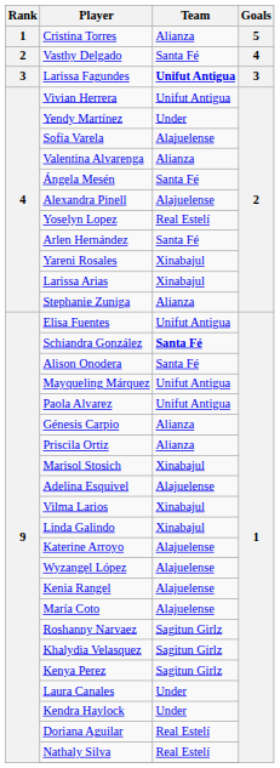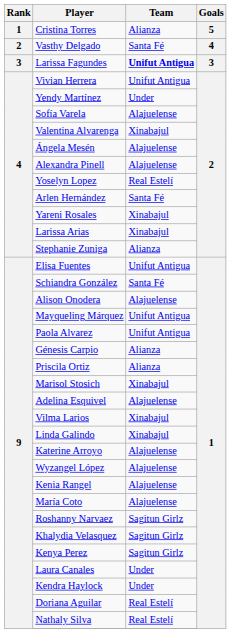 <table class="wikitable" style="text-align:center; font-size:90%">
 <tr>
 <th>Rank</th>
 <th>Player</th>
 <th>Team</th>
 <th>Goals</th>
 </tr>
 <tr>
 <th rowspan=1>1</th>
 <td align=left> <a href='#'>Cristina Torres</a></td>
 <td align=left> <a href='#'>Alianza</a></td>
 <th rowspan=1>5</th>
 </tr>
 <tr>
 <th rowspan=1>2</th>
 <td align=left> <a href='#'>Vasthy Delgado</a></td>
 <td align=left> <a href='#'>Santa Fé</a></td>
 <th rowspan=1>4</th>
 </tr>
 <tr>
 <th rowspan=1>3</th>
 <td align=left> <a href='#'>Larissa Fagundes</a></td>
 <td align=left><strong> <a href='#'>Unifut Antigua</a></strong></td>
 <th rowspan=1>3</th>
 </tr>
 <tr>
 <th rowspan=11>4</th>
 <td align=left> <a href='#'>Vivian Herrera</a></td>
 <td align=left> <a href='#'>Unifut Antigua</a></td>
 <th rowspan=11>2</th>
 </tr>
 <tr>
 <td align=left> <a href='#'>Yendy Martínez</a></td>
 <td align=left> <a href='#'>Under</a></td>
 </tr>
 <tr>
 <td align=left> <a href='#'>Sofía Varela</a></td>
 <td align=left> <a href='#'>Alajuelense</a></td>
 </tr>
 <tr>
 <td align=left> <a href='#'>Valentina Alvarenga</a></td>
-<td align=left> <a href='#'>Alianza</a></td>
+<td align=left> <a href='#'>Xinabajul</a></td>
 </tr>
 <tr>
 <td align=left> <a href='#'>Ángela Mesén</a></td>
-<td align=left> <a href='#'>Santa Fé</a></td>
+<td align=left> <a href='#'>Alajuelense</a></td>
 </tr>
 <tr>
 <td align=left> <a href='#'>Alexandra Pinell</a></td>
 <td align=left> <a href='#'>Alajuelense</a></td>
 </tr>
 <tr>
 <td align=left> <a href='#'>Yoselyn Lopez</a></td>
 <td align=left> <a href='#'>Real Estelí</a></td>
 </tr>
 <tr>
 <td align=left> <a href='#'>Arlen Hernández</a></td>
 <td align=left> <a href='#'>Santa Fé</a></td>
 </tr>
 <tr>
 <td align=left> <a href='#'>Yareni Rosales</a></td>
 <td align=left> <a href='#'>Xinabajul</a></td>
 </tr>
 <tr>
 <td align=left> <a href='#'>Larissa Arias</a></td>
 <td align=left> <a href='#'>Xinabajul</a></td>
 </tr>
 <tr>
 <td align=left> <a href='#'>Stephanie Zuniga</a></td>
 <td align=left> <a href='#'>Alianza</a></td>
 </tr>
 <tr>
 <th rowspan=24>9</th>
 <td align=left> <a href='#'>Elisa Fuentes</a></td>
 <td align=left> <a href='#'>Unifut Antigua</a></td>
 <th rowspan=24>1</th>
 </tr>
 <tr>
 <td align=left> <a href='#'>Schiandra González</a></td>
-<td align=left><strong> <a href='#'>Santa Fé</a></strong></td>
+<td align=left> <a href='#'>Santa Fé</a></td>
 </tr>
 <tr>
 <td align=left> <a href='#'>Alison Onodera</a></td>
-<td align=left> <a href='#'>Santa Fé</a></td>
+<td align=left> <a href='#'>Alajuelense</a></td>
 </tr>
 <tr>
 <td align=left> <a href='#'>Mayqueling Márquez</a></td>
 <td align=left> <a href='#'>Unifut Antigua</a></td>
 </tr>
 <tr>
 <td align=left> <a href='#'>Paola Alvarez</a></td>
 <td align=left> <a href='#'>Unifut Antigua</a></td>
 </tr>
 <tr>
 <td align=left> <a href='#'>Génesis Carpio</a></td>
 <td align=left> <a href='#'>Alianza</a></td>
 </tr>
 <tr>
 <td align=left> <a href='#'>Priscila Ortiz</a></td>
 <td align=left> <a href='#'>Alianza</a></td>
 </tr>
 <tr>
 <td align=left> <a href='#'>Marisol Stosich</a></td>
 <td align=left> <a href='#'>Xinabajul</a></td>
 </tr>
 <tr>
 <td align=left> <a href='#'>Adelina Esquivel</a></td>
 <td align=left> <a href='#'>Alajuelense</a></td>
 </tr>
 <tr>
 <td align=left> <a href='#'>Vilma Larios</a></td>
 <td align=left> <a href='#'>Xinabajul</a></td>
 </tr>
 <tr>
 <td align=left> <a href='#'>Linda Galindo</a></td>
 <td align=left> <a href='#'>Xinabajul</a></td>
 </tr>
 <tr>
 <td align=left> <a href='#'>Katerine Arroyo</a></td>
 <td align=left> <a href='#'>Alajuelense</a></td>
 </tr>
 <tr>
 <td align=left> <a href='#'>Wyzangel López</a></td>
 <td align=left> <a href='#'>Alajuelense</a></td>
 </tr>
 <tr>
 <td align=left> <a href='#'>Kenia Rangel</a></td>
 <td align=left> <a href='#'>Alajuelense</a></td>
 </tr>
 <tr>
 <td align=left> <a href='#'>María Coto</a></td>
 <td align=left> <a href='#'>Alajuelense</a></td>
 </tr>
 <tr>
 <td align=left> <a href='#'>Roshanny Narvaez</a></td>
 <td align=left> <a href='#'>Sagitun Girlz</a></td>
 </tr>
 <tr>
 <td align=left> <a href='#'>Khalydia Velasquez</a></td>
 <td align=left> <a href='#'>Sagitun Girlz</a></td>
 </tr>
 <tr>
 <td align=left> <a href='#'>Kenya Perez</a></td>
 <td align=left> <a href='#'>Sagitun Girlz</a></td>
 </tr>
 <tr>
 <td align=left> <a href='#'>Laura Canales</a></td>
 <td align=left> <a href='#'>Under</a></td>
 </tr>
 <tr>
 <td align=left> <a href='#'>Kendra Haylock</a></td>
 <td align=left> <a href='#'>Under</a></td>
 </tr>
 <tr>
 <td align=left> <a href='#'>Doriana Aguilar</a></td>
 <td align=left> <a href='#'>Real Estelí</a></td>
 </tr>
 <tr>
 <td align=left> <a href='#'>Nathaly Silva</a></td>
 <td align=left> <a href='#'>Real Estelí</a></td>
 </tr>
 <tr>
 </tr>
 </table>
